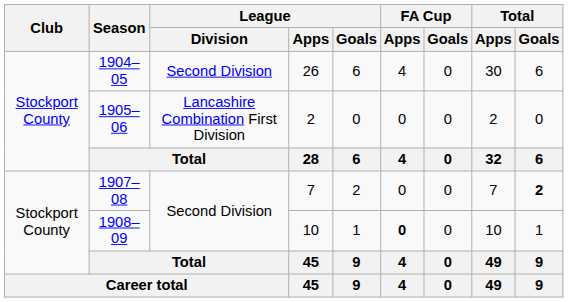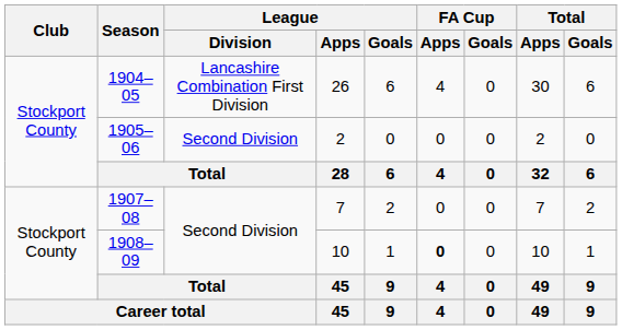 <table class="wikitable" style="text-align: center;">
 <tr>
 <th rowspan="2">Club</th>
 <th rowspan="2">Season</th>
 <th colspan="3">League</th>
 <th colspan="2">FA Cup</th>
 <th colspan="2">Total</th>
 </tr>
 <tr>
 <th>Division</th>
 <th>Apps</th>
 <th>Goals</th>
 <th>Apps</th>
 <th>Goals</th>
 <th>Apps</th>
 <th>Goals</th>
 </tr>
 <tr>
 <td rowspan="3"><a href='#'>Stockport County</a></td>
 <td><a href='#'>1904–05</a></td>
-<td><a href='#'>Second Division</a></td>
+<td><a href='#'>Lancashire Combination</a> First Division</td>
 <td>26</td>
 <td>6</td>
 <td>4</td>
 <td>0</td>
 <td>30</td>
 <td>6</td>
 </tr>
 <tr>
 <td><a href='#'>1905–06</a></td>
-<td><a href='#'>Lancashire Combination</a> First Division</td>
+<td><a href='#'>Second Division</a></td>
 <td>2</td>
 <td>0</td>
 <td>0</td>
 <td>0</td>
 <td>2</td>
 <td>0</td>
 </tr>
 <tr>
 <th colspan="2">Total</th>
 <th>28</th>
 <th>6</th>
 <th>4</th>
 <th>0</th>
 <th>32</th>
 <th>6</th>
 </tr>
 <tr>
 <td rowspan="3">Stockport County</td>
 <td><a href='#'>1907–08</a></td>
 <td rowspan="2">Second Division</td>
 <td>7</td>
 <td>2</td>
 <td>0</td>
 <td>0</td>
 <td>7</td>
-<td><strong>2</strong></td>
+<td>2</td>
 </tr>
 <tr>
 <td><a href='#'>1908–09</a></td>
 <td>10</td>
 <td>1</td>
 <td><strong>0</strong></td>
 <td>0</td>
 <td>10</td>
 <td>1</td>
 </tr>
 <tr>
 <th colspan="2">Total</th>
 <th>45</th>
 <th>9</th>
 <th>4</th>
 <th>0</th>
 <th>49</th>
 <th>9</th>
 </tr>
 <tr>
 <th colspan="3">Career total</th>
 <th>45</th>
 <th>9</th>
 <th>4</th>
 <th>0</th>
 <th>49</th>
 <th>9</th>
 </tr>
 </table>
